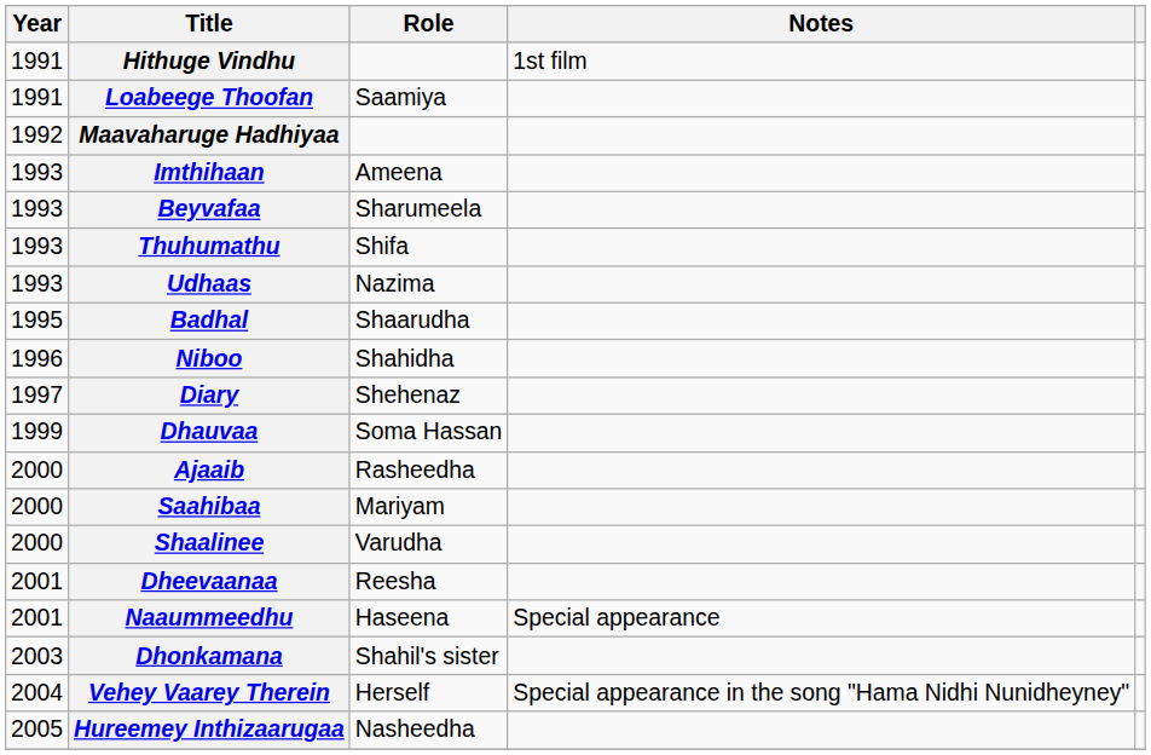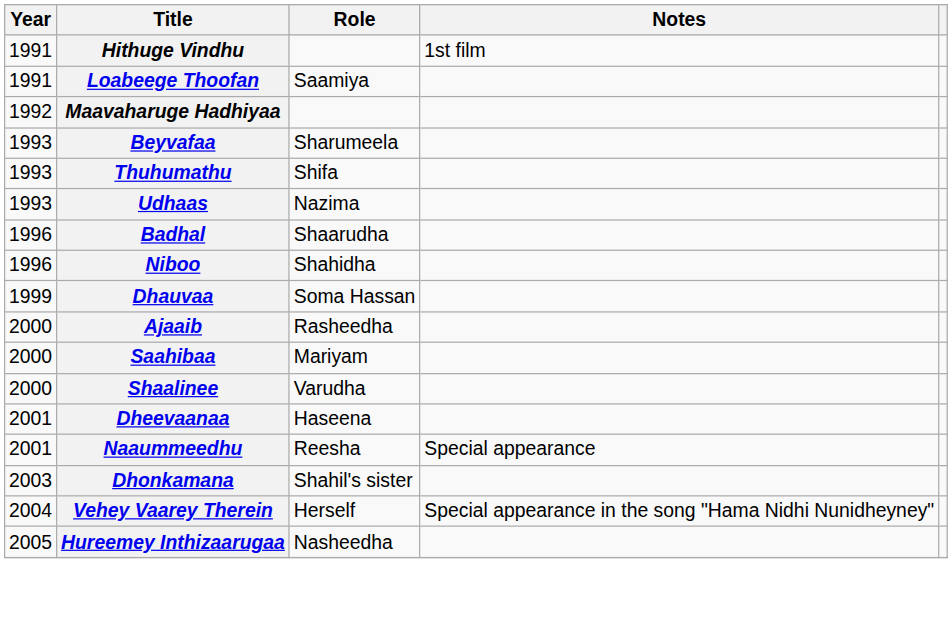 <table class="wikitable sortable plainrowheaders">
 <tr style="background:#ccc; text-align:center;">
 <th scope="col">Year</th>
 <th scope="col">Title</th>
 <th scope="col">Role</th>
 <th scope="col">Notes</th>
 <th scope="col" class="unsortable"></th>
 </tr>
 <tr>
 <td>1991</td>
 <th scope="row"><em>Hithuge Vindhu</em></th>
 <td></td>
 <td>1st film</td>
 <td></td>
 </tr>
 <tr>
 <td>1991</td>
 <th scope="row"><em><a href='#'>Loabeege Thoofan</a></em></th>
 <td>Saamiya</td>
 <td></td>
 <td style="text-align: center;"></td>
 </tr>
 <tr>
 <td>1992</td>
 <th scope="row"><em>Maavaharuge Hadhiyaa</em></th>
 <td></td>
 <td></td>
 <td></td>
 </tr>
 <tr>
 <td>1993</td>
-<th scope="row"><em><a href='#'>Imthihaan</a></em></th>
-<td>Ameena</td>
-<td></td>
-<td style="text-align: center;"></td>
-</tr>
-<tr>
-<td>1993</td>
 <th scope="row"><em><a href='#'>Beyvafaa</a></em></th>
 <td>Sharumeela</td>
 <td></td>
 <td style="text-align: center;"></td>
 </tr>
 <tr>
 <td>1993</td>
 <th scope="row"><em><a href='#'>Thuhumathu</a></em></th>
 <td>Shifa</td>
 <td></td>
 <td style="text-align: center;"></td>
 </tr>
 <tr>
 <td>1993</td>
 <th scope="row"><em><a href='#'>Udhaas</a></em></th>
 <td>Nazima</td>
 <td></td>
 <td style="text-align: center;"></td>
 </tr>
 <tr>
-<td>1995</td>
+<td>1996</td>
 <th scope="row"><em><a href='#'>Badhal</a></em></th>
 <td>Shaarudha</td>
 <td></td>
 <td style="text-align: center;"></td>
 </tr>
 <tr>
 <td>1996</td>
 <th scope="row"><em><a href='#'>Niboo</a></em></th>
 <td>Shahidha</td>
-<td></td>
-<td style="text-align: center;"></td>
-</tr>
-<tr>
-<td>1997</td>
-<th scope="row"><em><a href='#'>Diary</a></em></th>
-<td>Shehenaz</td>
 <td></td>
 <td style="text-align: center;"></td>
 </tr>
 <tr>
 <td>1999</td>
 <th scope="row"><em><a href='#'>Dhauvaa</a></em></th>
 <td>Soma Hassan</td>
 <td></td>
 <td style="text-align: center;"></td>
 </tr>
 <tr>
 <td>2000</td>
 <th scope="row"><em><a href='#'>Ajaaib</a></em></th>
 <td>Rasheedha</td>
 <td></td>
 <td style="text-align: center;"></td>
 </tr>
 <tr>
 <td>2000</td>
 <th scope="row"><em><a href='#'>Saahibaa</a></em></th>
 <td>Mariyam</td>
 <td></td>
 <td style="text-align: center;"></td>
 </tr>
 <tr>
 <td>2000</td>
 <th scope="row"><em><a href='#'>Shaalinee</a></em></th>
 <td>Varudha</td>
 <td></td>
 <td style="text-align: center;"></td>
 </tr>
 <tr>
 <td>2001</td>
 <th scope="row"><em><a href='#'>Dheevaanaa</a></em></th>
-<td>Reesha</td>
+<td>Haseena</td>
 <td></td>
 <td style="text-align: center;"></td>
 </tr>
 <tr>
 <td>2001</td>
 <th scope="row"><em><a href='#'>Naaummeedhu</a></em></th>
-<td>Haseena</td>
+<td>Reesha</td>
 <td>Special appearance</td>
 <td style="text-align: center;"></td>
 </tr>
 <tr>
 <td>2003</td>
 <th scope="row"><em><a href='#'>Dhonkamana</a></em></th>
 <td>Shahil's sister</td>
 <td></td>
 <td style="text-align: center;"></td>
 </tr>
 <tr>
 <td>2004</td>
 <th scope="row"><em><a href='#'>Vehey Vaarey Therein</a></em></th>
 <td>Herself</td>
 <td>Special appearance in the song "Hama Nidhi Nunidheyney"</td>
 <td style="text-align: center;"></td>
 </tr>
 <tr>
 <td>2005</td>
 <th scope="row"><em><a href='#'>Hureemey Inthizaarugaa</a></em></th>
 <td>Nasheedha</td>
 <td></td>
 <td style="text-align: center;"></td>
 </tr>
 <tr>
 </tr>
 </table>
